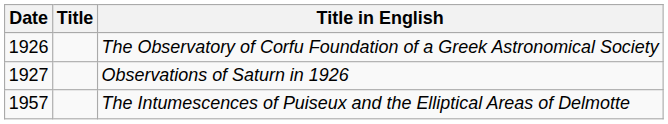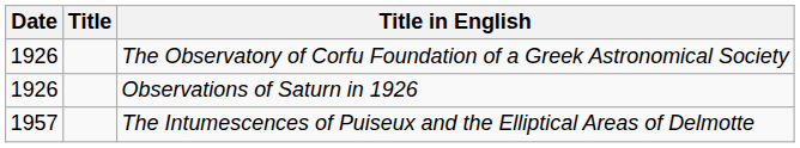 <table class="wikitable">
 <tr>
 <th>Date</th>
 <th>Title</th>
 <th>Title in English</th>
 </tr>
 <tr>
 <td>1926</td>
 <td></td>
 <td><em>The Observatory of Corfu Foundation of a Greek Astronomical Society</em></td>
 </tr>
 <tr>
-<td>1927</td>
+<td>1926</td>
 <td></td>
 <td><em>Observations of Saturn in 1926</em></td>
 </tr>
 <tr>
 <td>1957</td>
 <td></td>
 <td><em>The Intumescences of Puiseux and the Elliptical Areas of Delmotte</em></td>
 </tr>
 </table>
